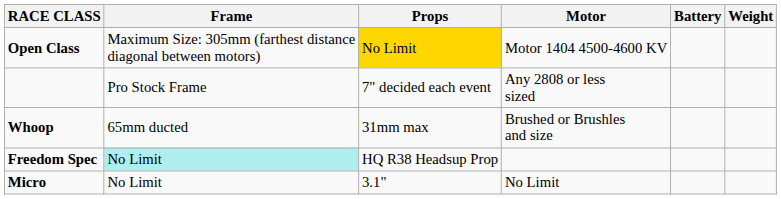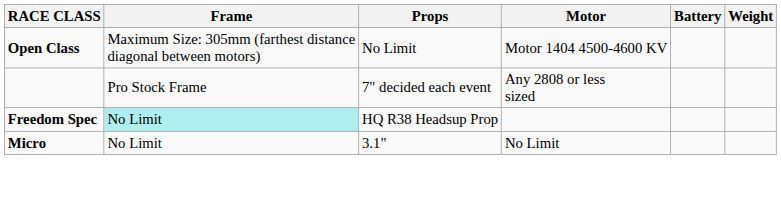 <table class="wikitable">
 <tr>
 <th>RACE CLASS</th>
 <th>Frame</th>
 <th>Props</th>
 <th>Motor</th>
 <th>Battery</th>
 <th>Weight</th>
 </tr>
 <tr>
 <td><strong>Open Class</strong></td>
 <td>Maximum Size: 305mm (farthest distance<br>diagonal between motors)</td>
-<td style="background: gold;">No Limit</td>
+<td>No Limit</td>
 <td>Motor 1404 4500-4600 KV</td>
 <td></td>
 <td></td>
 </tr>
 <tr>
 <td><strong></strong></td>
 <td>Pro Stock Frame</td>
 <td>7" decided each event</td>
 <td>Any 2808 or less<br>sized</td>
-<td></td>
-<td></td>
-</tr>
-<tr>
-<td><strong>Whoop</strong></td>
-<td>65mm ducted</td>
-<td>31mm max</td>
-<td>Brushed or Brushles<br>and size</td>
 <td></td>
 <td></td>
 </tr>
 <tr>
 <td><strong>Freedom Spec</strong></td>
 <td style="background: paleturquoise;">No Limit</td>
 <td>HQ R38 Headsup Prop</td>
 <td></td>
 <td></td>
 <td></td>
 </tr>
 <tr>
 <td><strong>Micro</strong></td>
 <td>No Limit</td>
 <td>3.1"</td>
 <td>No Limit</td>
 <td></td>
 <td></td>
 </tr>
 </table>
